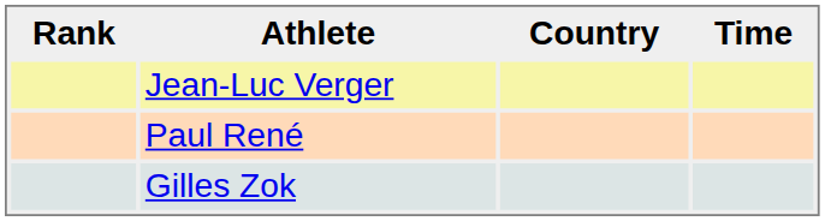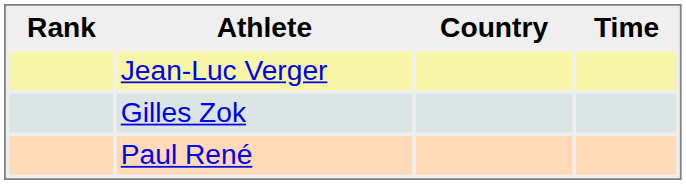 <table style="border-style:solid;border-width:1px;border-color:#808080;background-color:#EFEFEF" cellspacing="2" cellpadding="2" width="385px">
 <tr bgcolor="#EFEFEF">
 <th>Rank</th>
 <th>Athlete</th>
 <th>Country</th>
 <th>Time</th>
 </tr>
 <tr bgcolor="#F7F6A8">
 <td align=center></td>
 <td><a href='#'>Jean-Luc Verger</a></td>
 <td></td>
 <td align="right"></td>
 </tr>
+<tr bgcolor="#DCE5E5">
+<td align=center></td>
+<td><a href='#'>Gilles Zok</a></td>
+<td></td>
+<td align="right"></td>
+</tr>
 <tr bgcolor="#FFDAB9">
 <td align=center></td>
 <td><a href='#'>Paul René</a></td>
 <td></td>
 <td align="right"></td>
 </tr>
-<tr bgcolor="#DCE5E5">
-<td align=center></td>
-<td><a href='#'>Gilles Zok</a></td>
-<td></td>
-<td align="right"></td>
-</tr>
 </table>
